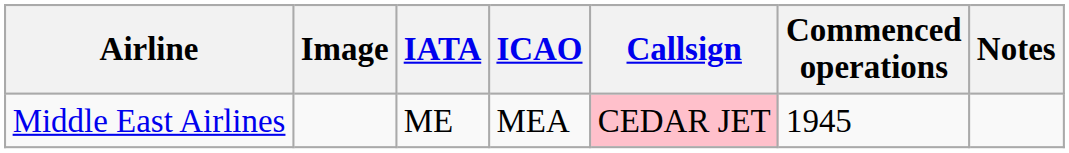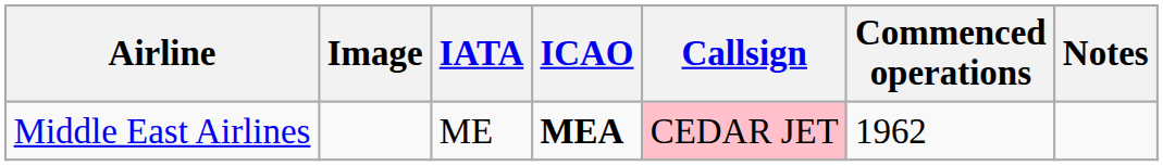 <table class="wikitable sortable">
 <tr valign="middle">
 <th>Airline</th>
 <th>Image</th>
 <th><a href='#'>IATA</a></th>
 <th><a href='#'>ICAO</a></th>
 <th><a href='#'>Callsign</a></th>
 <th>Commenced<br>operations</th>
 <th>Notes</th>
 </tr>
 <tr>
 <td><a href='#'>Middle East Airlines</a></td>
 <td></td>
 <td>ME</td>
-<td>MEA</td>
+<td><strong>MEA</strong></td>
 <td style="background: pink;">CEDAR JET</td>
-<td>1945</td>
+<td>1962</td>
 <td></td>
 </tr>
 </table>
